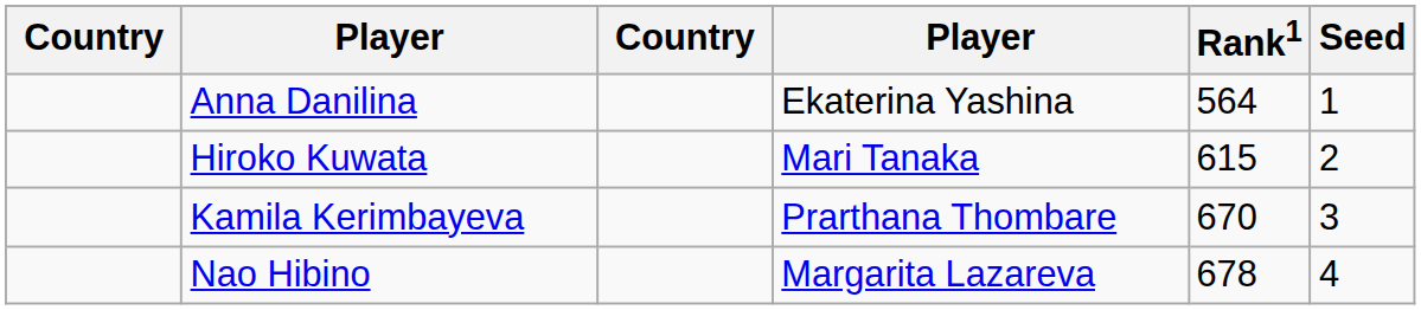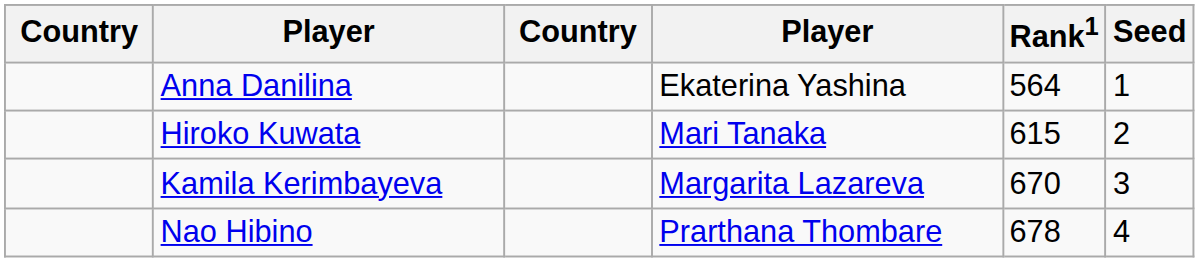 <table class="sortable wikitable">
 <tr>
 <th width="70">Country</th>
 <th width="175">Player</th>
 <th width="70">Country</th>
 <th width="175">Player</th>
 <th>Rank<sup>1</sup></th>
 <th>Seed</th>
 </tr>
 <tr>
 <td></td>
 <td><a href='#'>Anna Danilina</a></td>
 <td></td>
 <td>Ekaterina Yashina</td>
 <td>564</td>
 <td>1</td>
 </tr>
 <tr>
 <td></td>
 <td><a href='#'>Hiroko Kuwata</a></td>
 <td></td>
 <td><a href='#'>Mari Tanaka</a></td>
 <td>615</td>
 <td>2</td>
 </tr>
 <tr>
 <td></td>
 <td><a href='#'>Kamila Kerimbayeva</a></td>
 <td></td>
-<td><a href='#'>Prarthana Thombare</a></td>
+<td><a href='#'>Margarita Lazareva</a></td>
 <td>670</td>
 <td>3</td>
 </tr>
 <tr>
 <td></td>
 <td><a href='#'>Nao Hibino</a></td>
 <td></td>
-<td><a href='#'>Margarita Lazareva</a></td>
+<td><a href='#'>Prarthana Thombare</a></td>
 <td>678</td>
 <td>4</td>
 </tr>
 </table>
